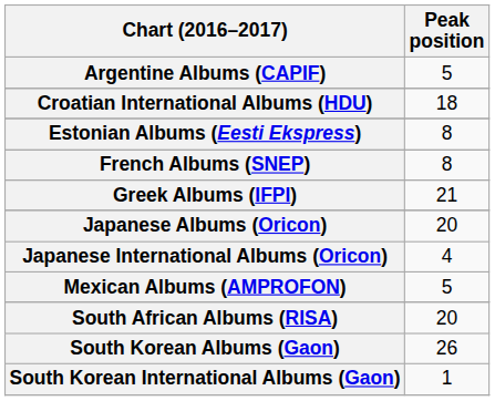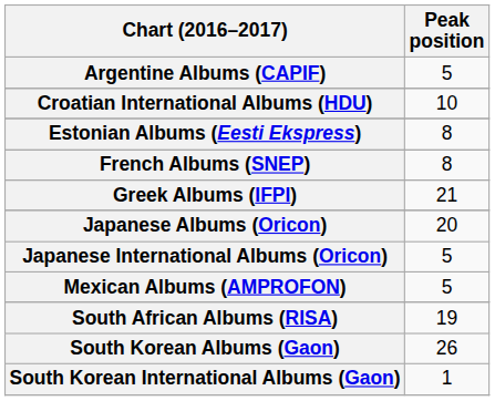 <table class="wikitable sortable plainrowheaders" style="text-align:center;">
 <tr>
 <th scope="col">Chart (2016–2017)</th>
 <th scope="col">Peak<br> position</th>
 </tr>
 <tr>
 <th scope="row">Argentine Albums (<a href='#'>CAPIF</a>)</th>
 <td>5</td>
 </tr>
 <tr>
 </tr>
 <tr>
 </tr>
 <tr>
 </tr>
 <tr>
 </tr>
 <tr>
 </tr>
 <tr>
 </tr>
 <tr>
 <th scope="row">Croatian International Albums (<a href='#'>HDU</a>)</th>
-<td>18</td>
+<td>10</td>
 </tr>
 <tr>
 </tr>
 <tr>
 </tr>
 <tr>
 </tr>
 <tr>
 <th scope="row">Estonian Albums (<em><a href='#'>Eesti Ekspress</a></em>)</th>
 <td>8</td>
 </tr>
 <tr>
 </tr>
 <tr>
 <th scope="row">French Albums (<a href='#'>SNEP</a>)</th>
 <td>8</td>
 </tr>
 <tr>
 </tr>
 <tr>
 <th scope="row">Greek Albums (<a href='#'>IFPI</a>)</th>
 <td>21</td>
 </tr>
 <tr>
 </tr>
 <tr>
 </tr>
 <tr>
 </tr>
 <tr>
 <th scope="row">Japanese Albums (<a href='#'>Oricon</a>)</th>
 <td>20</td>
 </tr>
 <tr>
 <th scope="row">Japanese International Albums (<a href='#'>Oricon</a>)</th>
-<td>4</td>
+<td>5</td>
 </tr>
 <tr>
 <th scope="row">Mexican Albums (<a href='#'>AMPROFON</a>)</th>
 <td>5</td>
 </tr>
 <tr>
 </tr>
 <tr>
 </tr>
 <tr>
 </tr>
 <tr>
 </tr>
 <tr>
 </tr>
 <tr>
 <th scope="row">South African Albums (<a href='#'>RISA</a>)</th>
-<td>20</td>
+<td>19</td>
 </tr>
 <tr>
 <th scope="row">South Korean Albums (<a href='#'>Gaon</a>)</th>
 <td>26</td>
 </tr>
 <tr>
 <th scope="row">South Korean International Albums (<a href='#'>Gaon</a>)</th>
 <td>1</td>
 </tr>
 <tr>
 </tr>
 <tr>
 </tr>
 <tr>
 </tr>
 <tr>
 </tr>
 <tr>
 </tr>
 </table>
